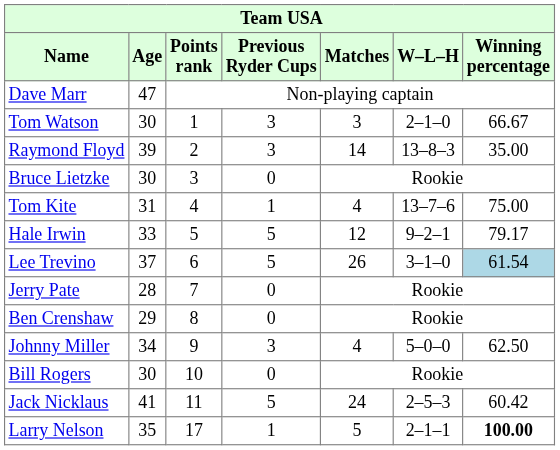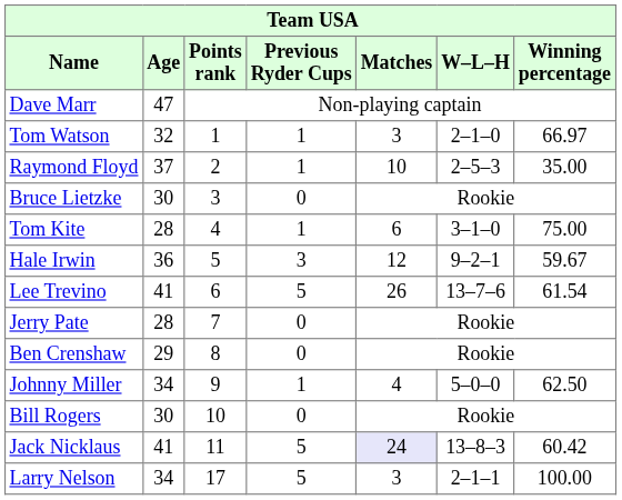 <table border="1" cellpadding="3" style="border-collapse: collapse;text-align:center">
 <tr style="background:#dfd;">
 <td colspan="7"> <strong>Team USA</strong></td>
 </tr>
 <tr style="background:#dfd;">
 <th>Name</th>
 <th>Age</th>
 <th>Points<br>rank</th>
 <th>Previous<br>Ryder Cups</th>
 <th>Matches</th>
 <th>W–L–H</th>
 <th>Winning<br>percentage</th>
 </tr>
 <tr>
 <td align=left><a href='#'>Dave Marr</a></td>
 <td>47</td>
 <td colspan="5">Non-playing captain</td>
 </tr>
 <tr>
 <td align=left><a href='#'>Tom Watson</a></td>
-<td>30</td>
+<td>32</td>
+<td>1</td>
 <td>1</td>
 <td>3</td>
-<td>3</td>
 <td>2–1–0</td>
-<td>66.67</td>
+<td>66.97</td>
 </tr>
 <tr>
 <td align=left><a href='#'>Raymond Floyd</a></td>
-<td>39</td>
+<td>37</td>
 <td>2</td>
-<td>3</td>
-<td>14</td>
-<td>13–8–3</td>
+<td>1</td>
+<td>10</td>
+<td>2–5–3</td>
 <td>35.00</td>
 </tr>
 <tr>
 <td align=left><a href='#'>Bruce Lietzke</a></td>
 <td>30</td>
 <td>3</td>
 <td>0</td>
 <td colspan="3">Rookie</td>
 </tr>
 <tr>
 <td align=left><a href='#'>Tom Kite</a></td>
-<td>31</td>
+<td>28</td>
 <td>4</td>
 <td>1</td>
-<td>4</td>
-<td>13–7–6</td>
+<td>6</td>
+<td>3–1–0</td>
 <td>75.00</td>
 </tr>
 <tr>
 <td align=left><a href='#'>Hale Irwin</a></td>
-<td>33</td>
+<td>36</td>
 <td>5</td>
-<td>5</td>
+<td>3</td>
 <td>12</td>
 <td>9–2–1</td>
-<td>79.17</td>
+<td>59.67</td>
 </tr>
 <tr>
 <td align=left><a href='#'>Lee Trevino</a></td>
-<td>37</td>
+<td>41</td>
 <td>6</td>
 <td>5</td>
 <td>26</td>
-<td>3–1–0</td>
-<td style="background: lightblue;">61.54</td>
+<td>13–7–6</td>
+<td>61.54</td>
 </tr>
 <tr>
 <td align=left><a href='#'>Jerry Pate</a></td>
 <td>28</td>
 <td>7</td>
 <td>0</td>
 <td colspan="3">Rookie</td>
 </tr>
 <tr>
 <td align=left><a href='#'>Ben Crenshaw</a></td>
 <td>29</td>
 <td>8</td>
 <td>0</td>
 <td colspan="3">Rookie</td>
 </tr>
 <tr>
 <td align=left><a href='#'>Johnny Miller</a></td>
 <td>34</td>
 <td>9</td>
-<td>3</td>
+<td>1</td>
 <td>4</td>
 <td>5–0–0</td>
 <td>62.50</td>
 </tr>
 <tr>
 <td align=left><a href='#'>Bill Rogers</a></td>
 <td>30</td>
 <td>10</td>
 <td>0</td>
 <td colspan="3">Rookie</td>
 </tr>
 <tr>
 <td align=left><a href='#'>Jack Nicklaus</a></td>
 <td>41</td>
 <td>11</td>
 <td>5</td>
-<td>24</td>
-<td>2–5–3</td>
+<td style="background: lavender;">24</td>
+<td>13–8–3</td>
 <td>60.42</td>
 </tr>
 <tr>
 <td align=left><a href='#'>Larry Nelson</a></td>
-<td>35</td>
+<td>34</td>
 <td>17</td>
-<td>1</td>
 <td>5</td>
+<td>3</td>
 <td>2–1–1</td>
-<td><strong>100.00</strong></td>
+<td>100.00</td>
 </tr>
 </table>
